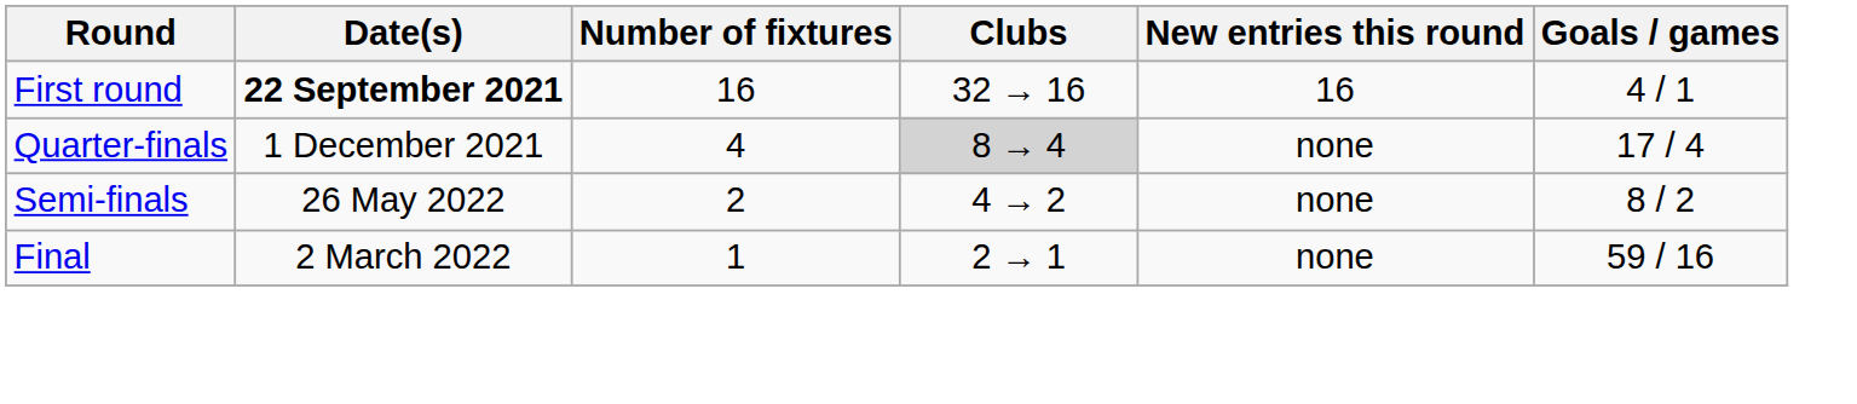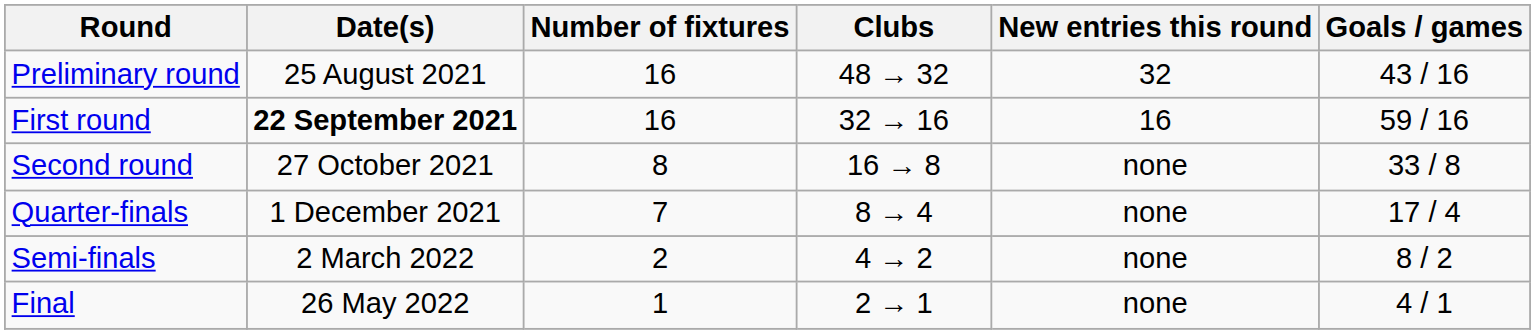 <table class="wikitable" style="text-align:center">
 <tr>
 <th>Round</th>
 <th>Date(s)</th>
 <th>Number of fixtures</th>
 <th width=100>Clubs</th>
 <th>New entries this round</th>
 <th>Goals / games</th>
 </tr>
 <tr>
+<td style="text-align:left;"><a href='#'>Preliminary round</a></td>
+<td>25 August 2021</td>
+<td>16</td>
+<td>48 → 32</td>
+<td>32</td>
+<td>43 / 16</td>
+</tr>
+<tr>
 <td style="text-align:left;"><a href='#'>First round</a></td>
 <td><strong>22 September 2021</strong></td>
 <td>16</td>
 <td>32 → 16</td>
 <td>16</td>
-<td>4 / 1</td>
+<td>59 / 16</td>
+</tr>
+<tr>
+<td style="text-align:left;"><a href='#'>Second round</a></td>
+<td>27 October 2021</td>
+<td>8</td>
+<td>16 → 8</td>
+<td>none</td>
+<td>33 / 8</td>
 </tr>
 <tr>
 <td style="text-align:left;"><a href='#'>Quarter-finals</a></td>
 <td>1 December 2021</td>
-<td>4</td>
-<td style="background: lightgrey;">8 → 4</td>
+<td>7</td>
+<td>8 → 4</td>
 <td>none</td>
 <td>17 / 4</td>
 </tr>
 <tr>
 <td style="text-align:left;"><a href='#'>Semi-finals</a></td>
-<td>26 May 2022</td>
+<td>2 March 2022</td>
 <td>2</td>
 <td>4 → 2</td>
 <td>none</td>
 <td>8 / 2</td>
 </tr>
 <tr>
 <td style="text-align:left;"><a href='#'>Final</a></td>
-<td>2 March 2022</td>
+<td>26 May 2022</td>
 <td>1</td>
 <td>2 → 1</td>
 <td>none</td>
-<td>59 / 16</td>
+<td>4 / 1</td>
 </tr>
 </table>
